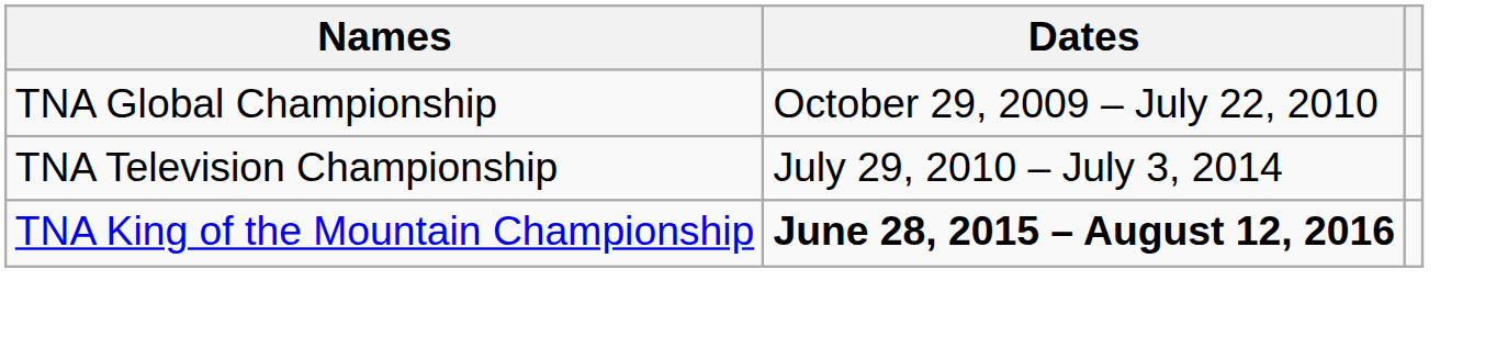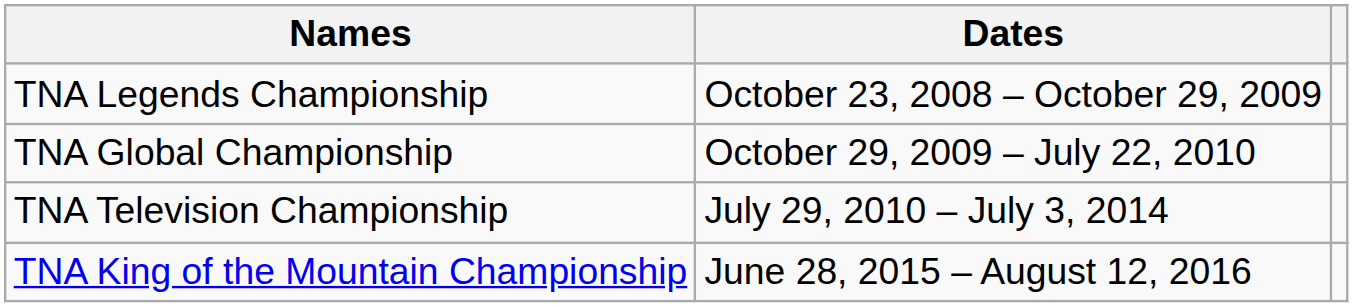 <table class="wikitable" border="1">
 <tr>
 <th scope="col">Names</th>
 <th scope="col">Dates</th>
 <th scope="col"></th>
+</tr>
+<tr>
+<td scope="row">TNA Legends Championship</td>
+<td>October 23, 2008 – October 29, 2009</td>
+<td></td>
 </tr>
 <tr>
 <td scope="row">TNA Global Championship</td>
 <td>October 29, 2009 – July 22, 2010</td>
 <td></td>
 </tr>
 <tr>
 <td scope="row">TNA Television Championship</td>
 <td>July 29, 2010 – July 3, 2014</td>
 <td></td>
 </tr>
 <tr>
 <td scope="row"><a href='#'>TNA King of the Mountain Championship</a></td>
-<td><strong>June 28, 2015 – August 12, 2016</strong></td>
+<td>June 28, 2015 – August 12, 2016</td>
 <td></td>
 </tr>
 </table>
